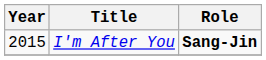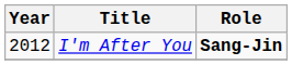 <table class="wikitable sortable">
 <tr>
 <th>Year</th>
 <th>Title</th>
 <th>Role</th>
 </tr>
 <tr>
-<td>2015</td>
+<td>2012</td>
 <td><em><a href='#'>I'm After You</a></em></td>
 <td><strong>Sang-Jin</strong></td>
 </tr>
 <tr>
 </tr>
 </table>
